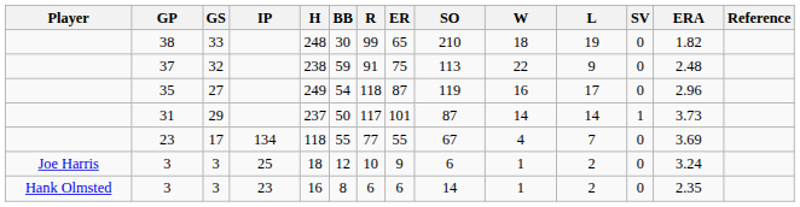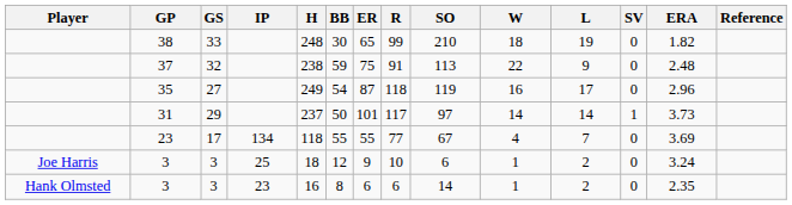 <table class="wikitable sortable" style="text-align:center; font-size: 95%;">
 <tr>
 <th bgcolor="#DDDDFF" width="16%">Player</th>
 <th bgcolor="#DDDDFF" width="9%">GP</th>
 <th>GS</th>
 <th bgcolor="#DDDDFF" width="9%">IP</th>
 <th>H</th>
 <th>BB</th>
+<th>ER</th>
 <th>R</th>
-<th>ER</th>
 <th bgcolor="#DDDDFF" width="9%">SO</th>
 <th bgcolor="#DDDDFF" width="9%">W</th>
 <th bgcolor="#DDDDFF" width="9%">L</th>
 <th>SV</th>
 <th bgcolor="#DDDDFF" width="9%">ERA</th>
 <th>Reference</th>
 </tr>
 <tr>
 <td></td>
 <td>38</td>
 <td>33</td>
 <td></td>
 <td>248</td>
 <td>30</td>
+<td>65</td>
 <td>99</td>
-<td>65</td>
 <td>210</td>
 <td>18</td>
 <td>19</td>
 <td>0</td>
 <td>1.82</td>
 <td></td>
 </tr>
 <tr>
 <td></td>
 <td>37</td>
 <td>32</td>
 <td></td>
 <td>238</td>
 <td>59</td>
+<td>75</td>
 <td>91</td>
-<td>75</td>
 <td>113</td>
 <td>22</td>
 <td>9</td>
 <td>0</td>
 <td>2.48</td>
 <td></td>
 </tr>
 <tr>
 <td></td>
 <td>35</td>
 <td>27</td>
 <td></td>
 <td>249</td>
 <td>54</td>
+<td>87</td>
 <td>118</td>
-<td>87</td>
 <td>119</td>
 <td>16</td>
 <td>17</td>
 <td>0</td>
 <td>2.96</td>
 <td></td>
 </tr>
 <tr>
 <td></td>
 <td>31</td>
 <td>29</td>
 <td></td>
 <td>237</td>
 <td>50</td>
+<td>101</td>
 <td>117</td>
-<td>101</td>
-<td>87</td>
+<td>97</td>
 <td>14</td>
 <td>14</td>
 <td>1</td>
 <td>3.73</td>
 <td></td>
 </tr>
 <tr>
 <td></td>
 <td>23</td>
 <td>17</td>
 <td>134</td>
 <td>118</td>
 <td>55</td>
+<td>55</td>
 <td>77</td>
-<td>55</td>
 <td>67</td>
 <td>4</td>
 <td>7</td>
 <td>0</td>
 <td>3.69</td>
 <td></td>
 </tr>
 <tr>
 <td><a href='#'>Joe Harris</a></td>
 <td>3</td>
 <td>3</td>
 <td>25</td>
 <td>18</td>
 <td>12</td>
+<td>9</td>
 <td>10</td>
-<td>9</td>
 <td>6</td>
 <td>1</td>
 <td>2</td>
 <td>0</td>
 <td>3.24</td>
 <td></td>
 </tr>
 <tr>
 <td><a href='#'>Hank Olmsted</a></td>
 <td>3</td>
 <td>3</td>
 <td>23</td>
 <td>16</td>
 <td>8</td>
 <td>6</td>
 <td>6</td>
 <td>14</td>
 <td>1</td>
 <td>2</td>
 <td>0</td>
 <td>2.35</td>
 <td></td>
 </tr>
 </table>
